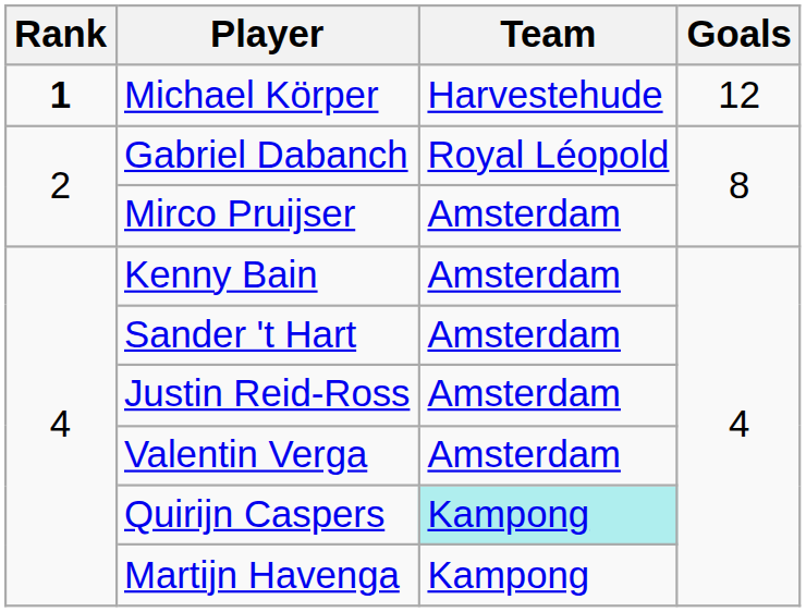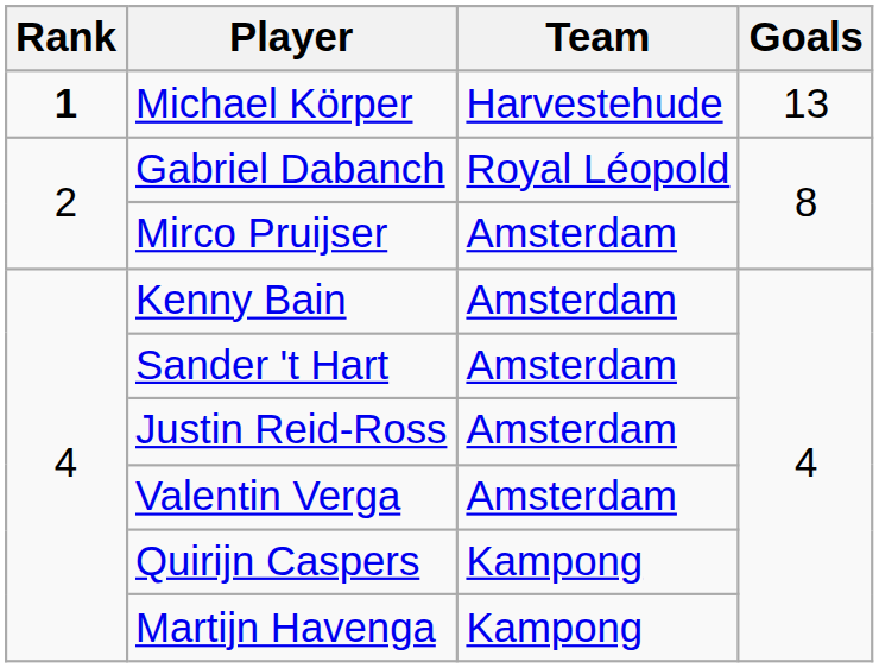 <table class=wikitable style="text-align:center">
 <tr>
 <th>Rank</th>
 <th>Player</th>
 <th>Team</th>
 <th>Goals</th>
 </tr>
 <tr>
 <td><strong>1</strong></td>
 <td align=left> <a href='#'>Michael Körper</a></td>
 <td align=left> <a href='#'>Harvestehude</a></td>
-<td>12</td>
+<td>13</td>
 </tr>
 <tr>
 <td rowspan=2>2</td>
 <td align=left> <a href='#'>Gabriel Dabanch</a></td>
 <td align=left> <a href='#'>Royal Léopold</a></td>
 <td rowspan=2>8</td>
 </tr>
 <tr>
 <td align=left> <a href='#'>Mirco Pruijser</a></td>
 <td align=left> <a href='#'>Amsterdam</a></td>
 </tr>
 <tr>
 <td rowspan=6>4</td>
 <td align=left> <a href='#'>Kenny Bain</a></td>
 <td align=left> <a href='#'>Amsterdam</a></td>
 <td rowspan=6>4</td>
 </tr>
 <tr>
 <td align=left> <a href='#'>Sander 't Hart</a></td>
 <td align=left> <a href='#'>Amsterdam</a></td>
 </tr>
 <tr>
 <td align=left> <a href='#'>Justin Reid-Ross</a></td>
 <td align=left> <a href='#'>Amsterdam</a></td>
 </tr>
 <tr>
 <td align=left> <a href='#'>Valentin Verga</a></td>
 <td align=left> <a href='#'>Amsterdam</a></td>
 </tr>
 <tr>
 <td align=left> <a href='#'>Quirijn Caspers</a></td>
-<td align=left style="background: paleturquoise;"> <a href='#'>Kampong</a></td>
+<td align=left> <a href='#'>Kampong</a></td>
 </tr>
 <tr>
 <td align=left> <a href='#'>Martijn Havenga</a></td>
 <td align=left> <a href='#'>Kampong</a></td>
 </tr>
 </table>
